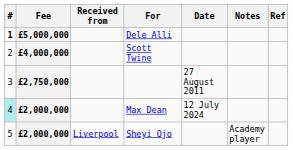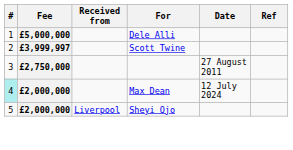 <table class="wikitable plainrowheaders" style="width:70%;">
 <tr>
 <th scope="col" style="width:5%;">#</th>
 <th scope="col" style="width:10%;">Fee</th>
 <th scope="col" style="width:20%;">Received from</th>
 <th scope="col" style="width:30%;">For</th>
 <th scope="col" style="width:20%;">Date</th>
-<th scope="col" style="width:20%;">Notes</th>
 <th scope="col" style="width:20%;">Ref</th>
 </tr>
 <tr>
-<td align=center><strong>1</strong></td>
+<td align=center>1</td>
 <th scope="row">£5,000,000</th>
 <td></td>
 <td> <a href='#'>Dele Alli</a></td>
 <td></td>
-<td style="text-align:left;"></td>
 <td align=center></td>
 </tr>
 <tr>
 <td align=center>2</td>
-<th scope="row">£4,000,000</th>
+<th scope="row">£3,999,997</th>
 <td></td>
 <td> <a href='#'>Scott Twine</a></td>
 <td></td>
-<td style="text-align:left;"></td>
 <td align=center></td>
 </tr>
 <tr>
 <td align=center>3</td>
 <th scope="row">£2,750,000</th>
 <td></td>
 <td></td>
 <td>27 August 2011</td>
-<td style="text-align:left;"></td>
 <td align=center></td>
 </tr>
 <tr>
 <td align=center style="background: paleturquoise;">4</td>
 <th scope="row">£2,000,000</th>
 <td></td>
 <td> <a href='#'>Max Dean</a></td>
 <td>12 July 2024</td>
-<td style="text-align:left;"></td>
 <td align=center></td>
 </tr>
 <tr>
 <td align=center>5</td>
 <th scope="row">£2,000,000</th>
 <td> <a href='#'>Liverpool</a></td>
 <td> <a href='#'>Sheyi Ojo</a></td>
 <td></td>
-<td style="text-align:left;">Academy player</td>
 <td align=center></td>
 </tr>
 </table>
